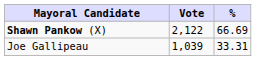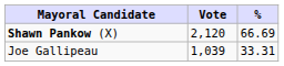 <table class="wikitable">
 <tr>
 <th style="background:#ddf; width:200px;">Mayoral Candidate</th>
 <th style="background:#ddf; width:50px;">Vote</th>
 <th style="background:#ddf; width:30px;">%</th>
 </tr>
 <tr>
 <td><strong>Shawn Pankow</strong> (X)</td>
-<td>2,122</td>
+<td>2,120</td>
 <td>66.69</td>
 </tr>
 <tr>
 <td>Joe Gallipeau</td>
 <td>1,039</td>
 <td>33.31</td>
 </tr>
 </table>
